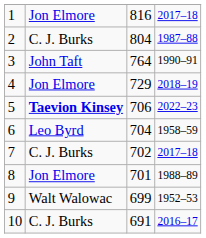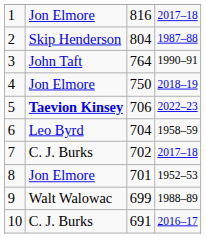 <table class="wikitable">
 <tr>
 </tr>
 <tr>
 <td>1</td>
 <td><a href='#'>Jon Elmore</a></td>
 <td>816</td>
 <td style="font-size:80%;"><a href='#'>2017–18</a></td>
 </tr>
 <tr>
 <td>2</td>
-<td>C. J. Burks</td>
+<td><a href='#'>Skip Henderson</a></td>
 <td>804</td>
 <td style="font-size:80%;"><a href='#'>1987–88</a></td>
 </tr>
 <tr>
 <td>3</td>
 <td><a href='#'>John Taft</a></td>
 <td>764</td>
 <td style="font-size:80%;">1990–91</td>
 </tr>
 <tr>
 <td>4</td>
 <td><a href='#'>Jon Elmore</a></td>
-<td>729</td>
+<td>750</td>
 <td style="font-size:80%;"><a href='#'>2018–19</a></td>
 </tr>
 <tr>
 <td>5</td>
 <td><strong><a href='#'>Taevion Kinsey</a></strong></td>
 <td>706</td>
 <td style="font-size:80%;"><a href='#'>2022–23</a></td>
 </tr>
 <tr>
 <td>6</td>
 <td><a href='#'>Leo Byrd</a></td>
 <td>704</td>
 <td style="font-size:80%;">1958–59</td>
 </tr>
 <tr>
 <td>7</td>
 <td>C. J. Burks</td>
 <td>702</td>
 <td style="font-size:80%;"><a href='#'>2017–18</a></td>
 </tr>
 <tr>
 <td>8</td>
 <td><a href='#'>Jon Elmore</a></td>
 <td>701</td>
-<td style="font-size:80%;">1988–89</td>
+<td style="font-size:80%;">1952–53</td>
 </tr>
 <tr>
 <td>9</td>
 <td>Walt Walowac</td>
 <td>699</td>
-<td style="font-size:80%;">1952–53</td>
+<td style="font-size:80%;">1988–89</td>
 </tr>
 <tr>
 <td>10</td>
 <td>C. J. Burks</td>
 <td>691</td>
 <td style="font-size:80%;"><a href='#'>2016–17</a></td>
 </tr>
 </table>
